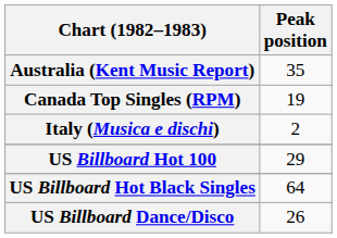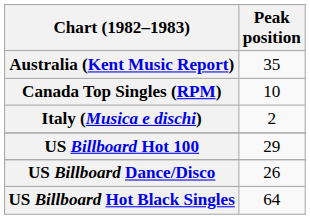 <table class="wikitable sortable plainrowheaders">
 <tr>
 <th align="center">Chart (1982–1983)</th>
 <th align="center">Peak<br>position</th>
 </tr>
 <tr>
 <th scope="row">Australia (<a href='#'>Kent Music Report</a>)</th>
 <td align="center">35</td>
 </tr>
 <tr>
 <th scope="row">Canada Top Singles (<a href='#'>RPM</a>)</th>
-<td align="center">19</td>
+<td align="center">10</td>
 </tr>
 <tr>
 <th scope="row">Italy (<em><a href='#'>Musica e dischi</a></em>)</th>
 <td align="center">2</td>
 </tr>
 <tr>
 </tr>
 <tr>
 <th scope="row">US <a href='#'><em>Billboard</em> Hot 100</a></th>
 <td align="center">29</td>
 </tr>
 <tr>
 </tr>
 <tr>
+<th scope="row">US <em>Billboard</em> <a href='#'>Dance/Disco</a></th>
+<td align="center">26</td>
+</tr>
+<tr>
 <th scope="row">US <em>Billboard</em> <a href='#'>Hot Black Singles</a></th>
 <td align="center">64</td>
 </tr>
-<tr>
-<th scope="row">US <em>Billboard</em> <a href='#'>Dance/Disco</a></th>
-<td align="center">26</td>
-</tr>
 </table>
